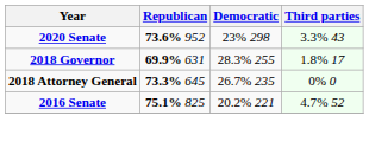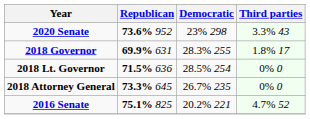 <table class="wikitable" style="font-size:95%;">
 <tr bgcolor=lightgrey>
 <th>Year</th>
 <th><a href='#'>Republican</a></th>
 <th><a href='#'>Democratic</a></th>
 <th><a href='#'>Third parties</a></th>
 </tr>
 <tr>
 <td style="text-align:center;" ><strong><a href='#'>2020 Senate</a></strong></td>
 <td style="text-align:center;" ><strong>73.6%</strong> <em>952</em></td>
 <td style="text-align:center;" >23% <em>298</em></td>
 <td style="text-align:center; background:honeyDew;">3.3% <em>43</em></td>
 </tr>
 <tr>
 <td style="text-align:center;" ><strong><a href='#'>2018 Governor</a></strong></td>
 <td style="text-align:center;" ><strong>69.9%</strong> <em>631</em></td>
 <td style="text-align:center;" >28.3% <em>255</em></td>
 <td style="text-align:center; background:honeyDew;">1.8% <em>17</em></td>
 </tr>
 <tr>
+<td style="text-align:center;" ><strong>2018 Lt. Governor</strong></td>
+<td style="text-align:center;" ><strong>71.5%</strong> <em>636</em></td>
+<td style="text-align:center;" >28.5% <em>254</em></td>
+<td style="text-align:center; background:honeyDew;">0% <em>0</em></td>
+</tr>
+<tr>
 <td style="text-align:center;" ><strong>2018 Attorney General</strong></td>
 <td style="text-align:center;" ><strong>73.3%</strong> <em>645</em></td>
 <td style="text-align:center;" >26.7% <em>235</em></td>
 <td style="text-align:center; background:honeyDew;">0% <em>0</em></td>
 </tr>
 <tr>
 <td style="text-align:center;" ><strong><a href='#'>2016 Senate</a></strong></td>
 <td style="text-align:center;" ><strong>75.1%</strong> <em>825</em></td>
 <td style="text-align:center;" >20.2% <em>221</em></td>
 <td style="text-align:center; background:honeyDew;">4.7% <em>52</em></td>
 </tr>
 <tr>
 </tr>
 </table>
